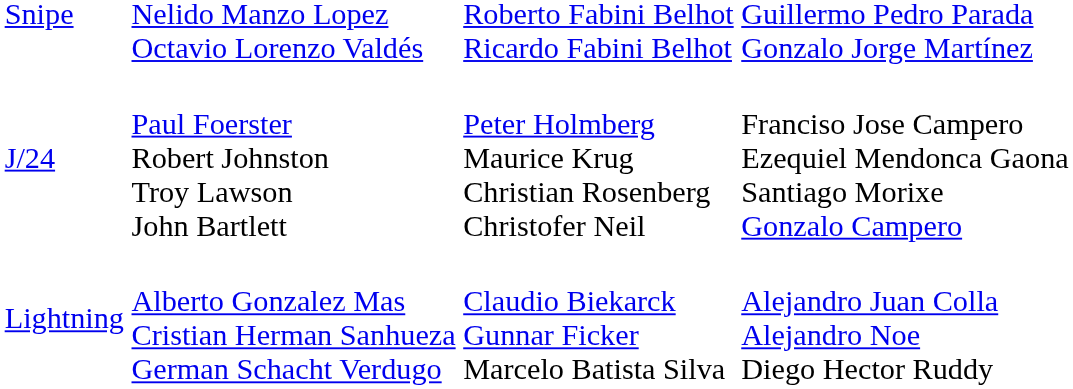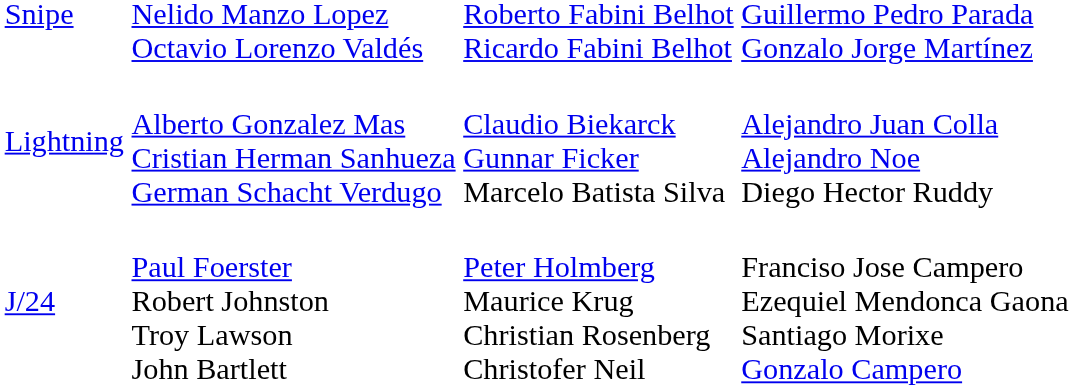 <table>
 <tr>
 <td><a href='#'>Snipe</a><br></td>
 <td><br><a href='#'>Nelido Manzo Lopez</a><br><a href='#'>Octavio Lorenzo Valdés</a></td>
 <td><br><a href='#'>Roberto Fabini Belhot</a><br><a href='#'>Ricardo Fabini Belhot</a></td>
 <td><br><a href='#'>Guillermo Pedro Parada</a><br><a href='#'>Gonzalo Jorge Martínez</a></td>
 </tr>
 <tr>
+<td><a href='#'>Lightning</a><br></td>
+<td><br><a href='#'>Alberto Gonzalez Mas</a><br><a href='#'>Cristian Herman Sanhueza</a><br><a href='#'>German Schacht Verdugo</a></td>
+<td><br><a href='#'>Claudio Biekarck</a><br><a href='#'>Gunnar Ficker</a><br>Marcelo Batista Silva</td>
+<td><br><a href='#'>Alejandro Juan Colla</a><br><a href='#'>Alejandro Noe</a><br>Diego Hector Ruddy</td>
+</tr>
+<tr>
 <td><a href='#'>J/24</a><br></td>
 <td><br><a href='#'>Paul Foerster</a><br>Robert Johnston<br>Troy Lawson<br>John Bartlett</td>
 <td><br><a href='#'>Peter Holmberg</a><br>Maurice Krug<br>Christian Rosenberg<br>Christofer Neil</td>
 <td><br>Franciso Jose Campero<br>Ezequiel Mendonca Gaona<br>Santiago Morixe<br><a href='#'>Gonzalo Campero</a></td>
 </tr>
-<tr>
-<td><a href='#'>Lightning</a><br></td>
-<td><br><a href='#'>Alberto Gonzalez Mas</a><br><a href='#'>Cristian Herman Sanhueza</a><br><a href='#'>German Schacht Verdugo</a></td>
-<td><br><a href='#'>Claudio Biekarck</a><br><a href='#'>Gunnar Ficker</a><br>Marcelo Batista Silva</td>
-<td><br><a href='#'>Alejandro Juan Colla</a><br><a href='#'>Alejandro Noe</a><br>Diego Hector Ruddy</td>
-</tr>
 </table>
